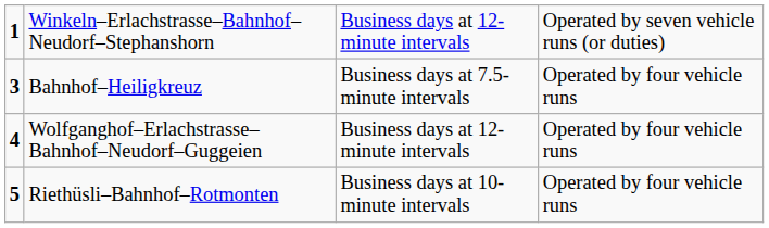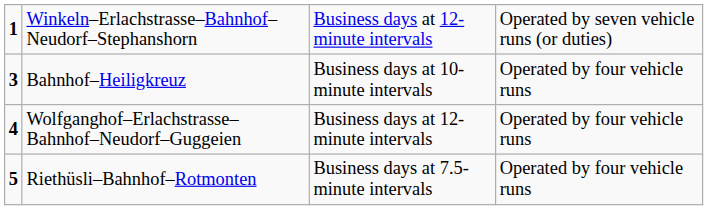 <table class="wikitable">
 <tr>
 <td><strong>1</strong></td>
 <td><a href='#'>Winkeln</a>–Erlachstrasse–<a href='#'>Bahnhof</a>–Neudorf–Stephanshorn</td>
 <td><a href='#'>Business days</a> at <a href='#'>12-minute intervals</a></td>
 <td>Operated by seven vehicle runs (or duties)</td>
 </tr>
 <tr>
 <td><strong>3</strong></td>
 <td>Bahnhof–<a href='#'>Heiligkreuz</a></td>
-<td>Business days at 7.5-minute intervals</td>
+<td>Business days at 10-minute intervals</td>
 <td>Operated by four vehicle runs</td>
 </tr>
 <tr>
 <td><strong>4</strong></td>
 <td>Wolfganghof–Erlachstrasse–Bahnhof–Neudorf–Guggeien</td>
 <td>Business days at 12-minute intervals</td>
 <td>Operated by four vehicle runs</td>
 </tr>
 <tr>
 <td><strong>5</strong></td>
 <td>Riethüsli–Bahnhof–<a href='#'>Rotmonten</a></td>
-<td>Business days at 10-minute intervals</td>
+<td>Business days at 7.5-minute intervals</td>
 <td>Operated by four vehicle runs</td>
 </tr>
 </table>
